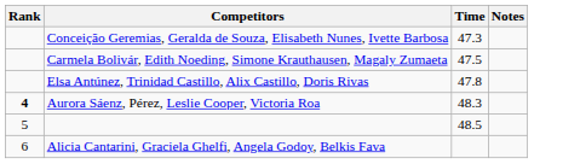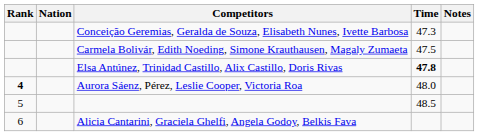 <table class="wikitable sortable" style="text-align:center">
 <tr>
 <th>Rank</th>
+<th>Nation</th>
 <th>Competitors</th>
 <th>Time</th>
 <th>Notes</th>
 </tr>
 <tr>
 <td></td>
+<td align=left></td>
 <td align=left><a href='#'>Conceição Geremias</a>, <a href='#'>Geralda de Souza</a>, <a href='#'>Elisabeth Nunes</a>, <a href='#'>Ivette Barbosa</a></td>
 <td>47.3</td>
 <td></td>
 </tr>
 <tr>
 <td></td>
+<td align=left></td>
 <td align=left><a href='#'>Carmela Bolivár</a>, <a href='#'>Edith Noeding</a>, <a href='#'>Simone Krauthausen</a>, <a href='#'>Magaly Zumaeta</a></td>
 <td>47.5</td>
 <td></td>
 </tr>
 <tr>
 <td></td>
+<td align=left></td>
 <td align=left><a href='#'>Elsa Antúnez</a>, <a href='#'>Trinidad Castillo</a>, <a href='#'>Alix Castillo</a>, <a href='#'>Doris Rivas</a></td>
-<td>47.8</td>
+<td><strong>47.8</strong></td>
 <td></td>
 </tr>
 <tr>
 <td><strong>4</strong></td>
+<td align=left></td>
 <td align=left><a href='#'>Aurora Sáenz</a>, Pérez, <a href='#'>Leslie Cooper</a>, <a href='#'>Victoria Roa</a></td>
-<td>48.3</td>
+<td>48.0</td>
 <td></td>
 </tr>
 <tr>
 <td>5</td>
+<td align=left></td>
 <td align=left></td>
 <td>48.5</td>
 <td></td>
 </tr>
 <tr>
 <td>6</td>
+<td align=left></td>
 <td align=left><a href='#'>Alicia Cantarini</a>, <a href='#'>Graciela Ghelfi</a>, <a href='#'>Angela Godoy</a>, <a href='#'>Belkis Fava</a></td>
 <td></td>
 <td></td>
 </tr>
 </table>
